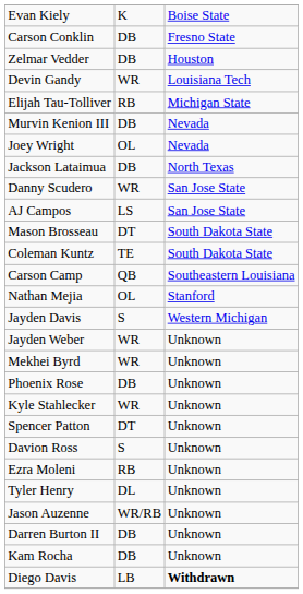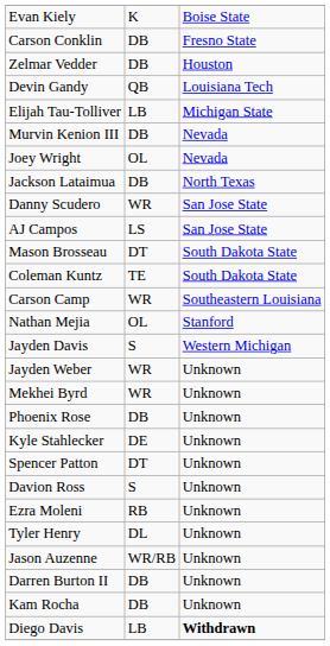 <table class="wikitable sortable">
 <tr>
 </tr>
 <tr>
 <td>Evan Kiely</td>
 <td>K</td>
 <td><a href='#'>Boise State</a></td>
 </tr>
 <tr>
 <td>Carson Conklin</td>
 <td>DB</td>
 <td><a href='#'>Fresno State</a></td>
 </tr>
 <tr>
 <td>Zelmar Vedder</td>
 <td>DB</td>
 <td><a href='#'>Houston</a></td>
 </tr>
 <tr>
 <td>Devin Gandy</td>
-<td>WR</td>
+<td>QB</td>
 <td><a href='#'>Louisiana Tech</a></td>
 </tr>
 <tr>
 <td>Elijah Tau-Tolliver</td>
-<td>RB</td>
+<td>LB</td>
 <td><a href='#'>Michigan State</a></td>
 </tr>
 <tr>
 <td>Murvin Kenion III</td>
 <td>DB</td>
 <td><a href='#'>Nevada</a></td>
 </tr>
 <tr>
 <td>Joey Wright</td>
 <td>OL</td>
 <td><a href='#'>Nevada</a></td>
 </tr>
 <tr>
 <td>Jackson Lataimua</td>
 <td>DB</td>
 <td><a href='#'>North Texas</a></td>
 </tr>
 <tr>
 <td>Danny Scudero</td>
 <td>WR</td>
 <td><a href='#'>San Jose State</a></td>
 </tr>
 <tr>
 <td>AJ Campos</td>
 <td>LS</td>
 <td><a href='#'>San Jose State</a></td>
 </tr>
 <tr>
 <td>Mason Brosseau</td>
 <td>DT</td>
 <td><a href='#'>South Dakota State</a></td>
 </tr>
 <tr>
 <td>Coleman Kuntz</td>
 <td>TE</td>
 <td><a href='#'>South Dakota State</a></td>
 </tr>
 <tr>
 <td>Carson Camp</td>
-<td>QB</td>
+<td>WR</td>
 <td><a href='#'>Southeastern Louisiana</a></td>
 </tr>
 <tr>
 <td>Nathan Mejia</td>
 <td>OL</td>
 <td><a href='#'>Stanford</a></td>
 </tr>
 <tr>
 <td>Jayden Davis</td>
 <td>S</td>
 <td><a href='#'>Western Michigan</a></td>
 </tr>
 <tr>
 <td>Jayden Weber</td>
 <td>WR</td>
 <td>Unknown</td>
 </tr>
 <tr>
 <td>Mekhei Byrd</td>
 <td>WR</td>
 <td>Unknown</td>
 </tr>
 <tr>
 <td>Phoenix Rose</td>
 <td>DB</td>
 <td>Unknown</td>
 </tr>
 <tr>
 <td>Kyle Stahlecker</td>
-<td>WR</td>
+<td>DE</td>
 <td>Unknown</td>
 </tr>
 <tr>
 <td>Spencer Patton</td>
 <td>DT</td>
 <td>Unknown</td>
 </tr>
 <tr>
 <td>Davion Ross</td>
 <td>S</td>
 <td>Unknown</td>
 </tr>
 <tr>
 <td>Ezra Moleni</td>
 <td>RB</td>
 <td>Unknown</td>
 </tr>
 <tr>
 <td>Tyler Henry</td>
 <td>DL</td>
 <td>Unknown</td>
 </tr>
 <tr>
 <td>Jason Auzenne</td>
 <td>WR/RB</td>
 <td>Unknown</td>
 </tr>
 <tr>
 <td>Darren Burton II</td>
 <td>DB</td>
 <td>Unknown</td>
 </tr>
 <tr>
 <td>Kam Rocha</td>
 <td>DB</td>
 <td>Unknown</td>
 </tr>
 <tr>
 <td>Diego Davis</td>
 <td>LB</td>
 <td><strong>Withdrawn</strong></td>
 </tr>
 <tr>
 </tr>
 </table>
